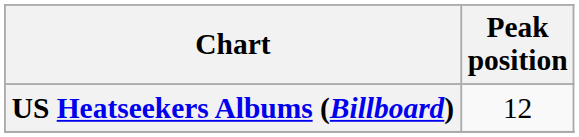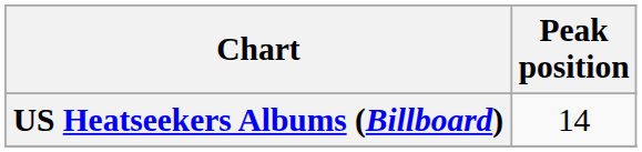 <table class="wikitable plainrowheaders sortable" style="text-align:center;" border="1">
 <tr>
 <th scope="col">Chart</th>
 <th scope="col">Peak<br>position</th>
 </tr>
 <tr>
 <th scope="row">US <a href='#'>Heatseekers Albums</a> (<em><a href='#'>Billboard</a></em>)</th>
-<td>12</td>
+<td>14</td>
 </tr>
 <tr>
 </tr>
 </table>
